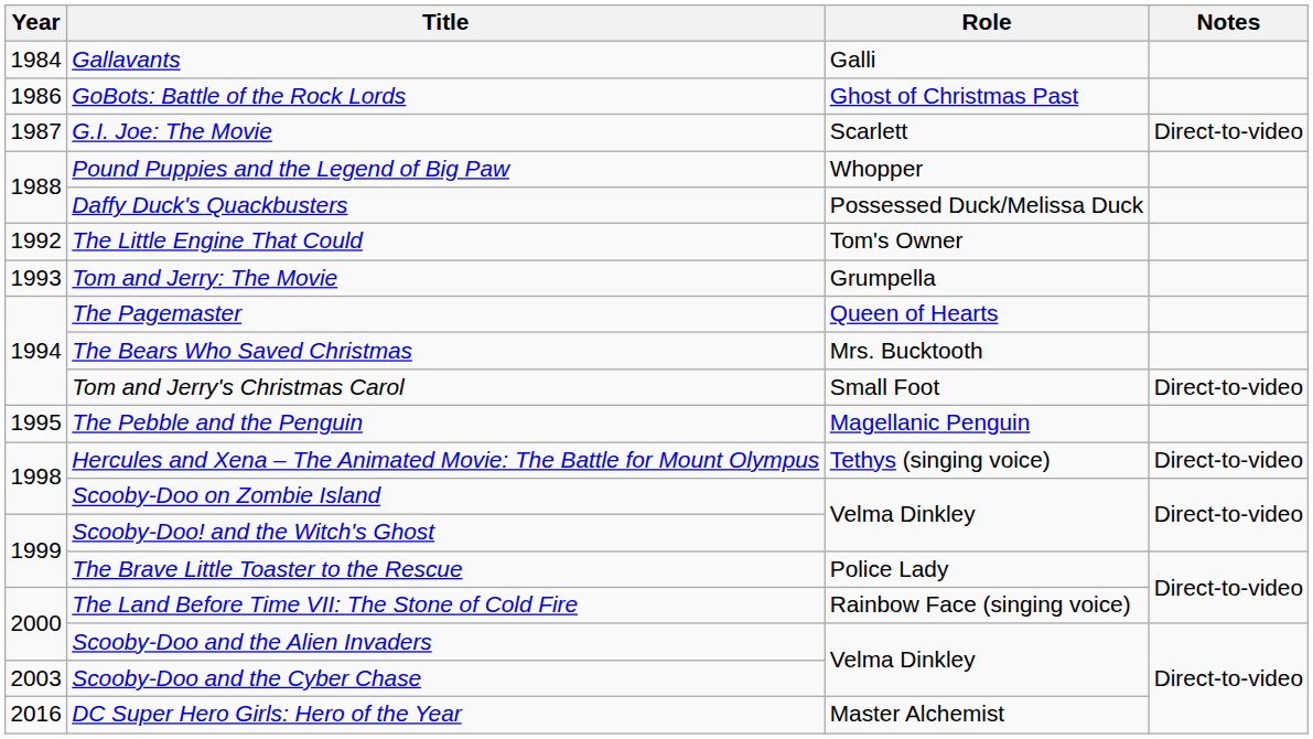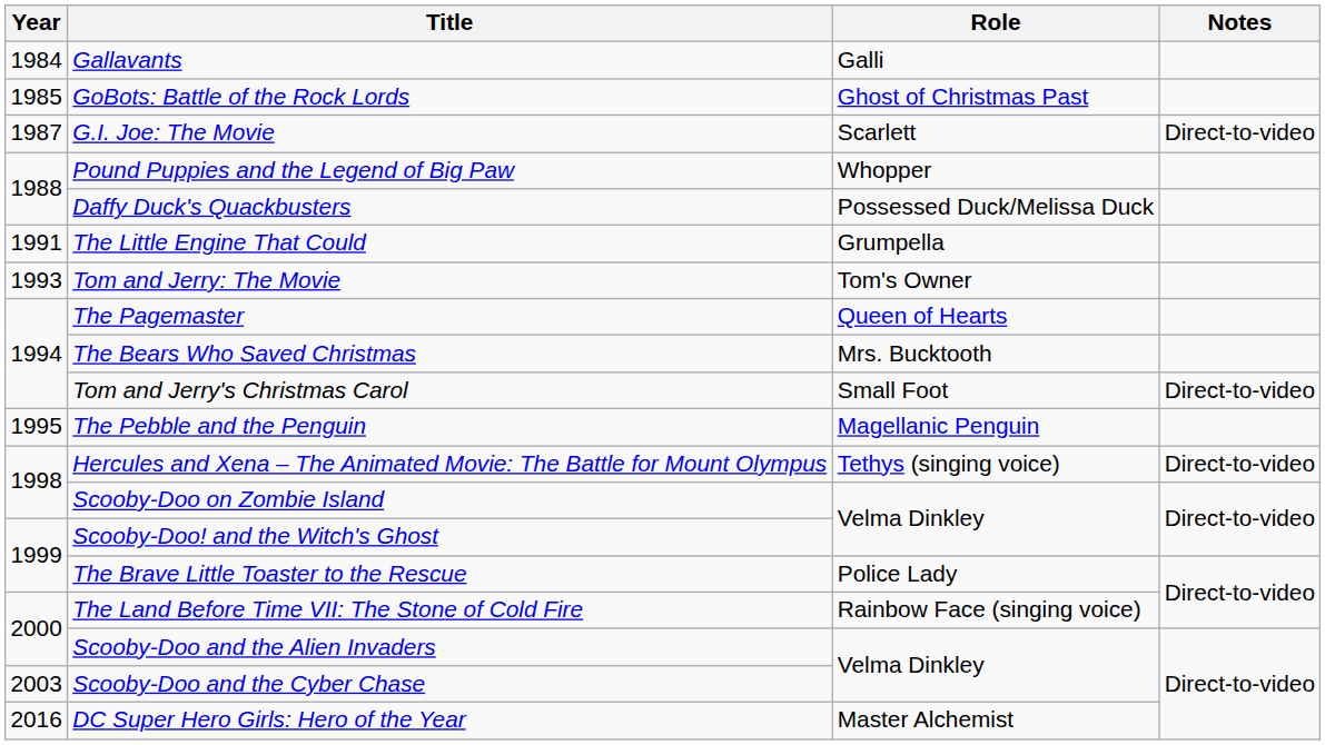 <table class="wikitable sortable">
 <tr>
 <th>Year</th>
 <th>Title</th>
 <th>Role</th>
 <th>Notes</th>
 </tr>
 <tr>
 <td>1984</td>
 <td><em><a href='#'>Gallavants</a></em></td>
 <td>Galli</td>
 <td></td>
 </tr>
 <tr>
-<td>1986</td>
+<td>1985</td>
 <td><em><a href='#'>GoBots: Battle of the Rock Lords</a></em></td>
 <td><a href='#'>Ghost of Christmas Past</a></td>
 <td></td>
 </tr>
 <tr>
 <td>1987</td>
 <td><em><a href='#'>G.I. Joe: The Movie</a></em></td>
 <td>Scarlett</td>
 <td>Direct-to-video</td>
 </tr>
 <tr>
 <td rowspan="2">1988</td>
 <td><em><a href='#'>Pound Puppies and the Legend of Big Paw</a></em></td>
 <td>Whopper</td>
 <td></td>
 </tr>
 <tr>
 <td><em><a href='#'>Daffy Duck's Quackbusters</a></em></td>
 <td>Possessed Duck/Melissa Duck</td>
 <td></td>
 </tr>
 <tr>
-<td>1992</td>
+<td>1991</td>
 <td><em><a href='#'>The Little Engine That Could</a></em></td>
-<td>Tom's Owner</td>
+<td>Grumpella</td>
 <td></td>
 </tr>
 <tr>
 <td>1993</td>
 <td><em><a href='#'>Tom and Jerry: The Movie</a></em></td>
-<td>Grumpella</td>
+<td>Tom's Owner</td>
 <td></td>
 </tr>
 <tr>
 <td rowspan="3">1994</td>
 <td><em><a href='#'>The Pagemaster</a></em></td>
 <td><a href='#'>Queen of Hearts</a></td>
 <td></td>
 </tr>
 <tr>
 <td><em><a href='#'>The Bears Who Saved Christmas</a></em></td>
 <td>Mrs. Bucktooth</td>
 <td></td>
 </tr>
 <tr>
 <td><em>Tom and Jerry's Christmas Carol</em></td>
 <td>Small Foot</td>
 <td>Direct-to-video</td>
 </tr>
 <tr>
 <td>1995</td>
 <td><em><a href='#'>The Pebble and the Penguin</a></em></td>
 <td><a href='#'>Magellanic Penguin</a></td>
 <td></td>
 </tr>
 <tr>
 <td rowspan="2">1998</td>
 <td><em><a href='#'>Hercules and Xena – The Animated Movie: The Battle for Mount Olympus</a></em></td>
 <td><a href='#'>Tethys</a> (singing voice)</td>
 <td>Direct-to-video</td>
 </tr>
 <tr>
 <td><em><a href='#'>Scooby-Doo on Zombie Island</a></em></td>
 <td rowspan="2">Velma Dinkley</td>
 <td rowspan="2">Direct-to-video</td>
 </tr>
 <tr>
 <td rowspan="2">1999</td>
 <td><em><a href='#'>Scooby-Doo! and the Witch's Ghost</a></em></td>
 </tr>
 <tr>
 <td><em><a href='#'>The Brave Little Toaster to the Rescue</a></em></td>
 <td>Police Lady</td>
 <td rowspan="2">Direct-to-video</td>
 </tr>
 <tr>
 <td rowspan="2">2000</td>
 <td><em><a href='#'>The Land Before Time VII: The Stone of Cold Fire</a></em></td>
 <td>Rainbow Face (singing voice)</td>
 </tr>
 <tr>
 <td><em><a href='#'>Scooby-Doo and the Alien Invaders</a></em></td>
 <td rowspan="2">Velma Dinkley</td>
 <td rowspan="3">Direct-to-video</td>
 </tr>
 <tr>
 <td>2003</td>
 <td><em><a href='#'>Scooby-Doo and the Cyber Chase</a></em></td>
 </tr>
 <tr>
 <td>2016</td>
 <td><em><a href='#'>DC Super Hero Girls: Hero of the Year</a></em></td>
 <td>Master Alchemist</td>
 </tr>
 </table>
